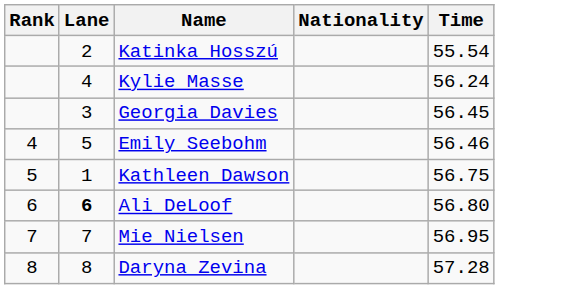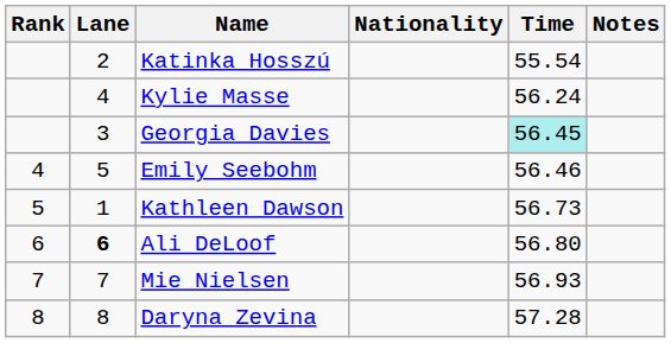 <table class="wikitable sortable" style="text-align:center">
 <tr>
 <th>Rank</th>
 <th>Lane</th>
 <th>Name</th>
 <th>Nationality</th>
 <th>Time</th>
+<th>Notes</th>
 </tr>
 <tr>
 <td></td>
 <td>2</td>
 <td align=left><a href='#'>Katinka Hosszú</a></td>
 <td align=left></td>
 <td>55.54</td>
+<td></td>
 </tr>
 <tr>
 <td></td>
 <td>4</td>
 <td align=left><a href='#'>Kylie Masse</a></td>
 <td align=left></td>
 <td>56.24</td>
+<td></td>
 </tr>
 <tr>
 <td></td>
 <td>3</td>
 <td align=left><a href='#'>Georgia Davies</a></td>
 <td align=left></td>
-<td>56.45</td>
+<td style="background: paleturquoise;">56.45</td>
+<td></td>
 </tr>
 <tr>
 <td>4</td>
 <td>5</td>
 <td align=left><a href='#'>Emily Seebohm</a></td>
 <td align=left></td>
 <td>56.46</td>
+<td></td>
 </tr>
 <tr>
 <td>5</td>
 <td>1</td>
 <td align=left><a href='#'>Kathleen Dawson</a></td>
 <td align=left></td>
-<td>56.75</td>
+<td>56.73</td>
+<td></td>
 </tr>
 <tr>
 <td>6</td>
 <td><strong>6</strong></td>
 <td align=left><a href='#'>Ali DeLoof</a></td>
 <td align=left></td>
 <td>56.80</td>
+<td></td>
 </tr>
 <tr>
 <td>7</td>
 <td>7</td>
 <td align=left><a href='#'>Mie Nielsen</a></td>
 <td align=left></td>
-<td>56.95</td>
+<td>56.93</td>
+<td></td>
 </tr>
 <tr>
 <td>8</td>
 <td>8</td>
 <td align=left><a href='#'>Daryna Zevina</a></td>
 <td align=left></td>
 <td>57.28</td>
+<td></td>
 </tr>
 </table>
